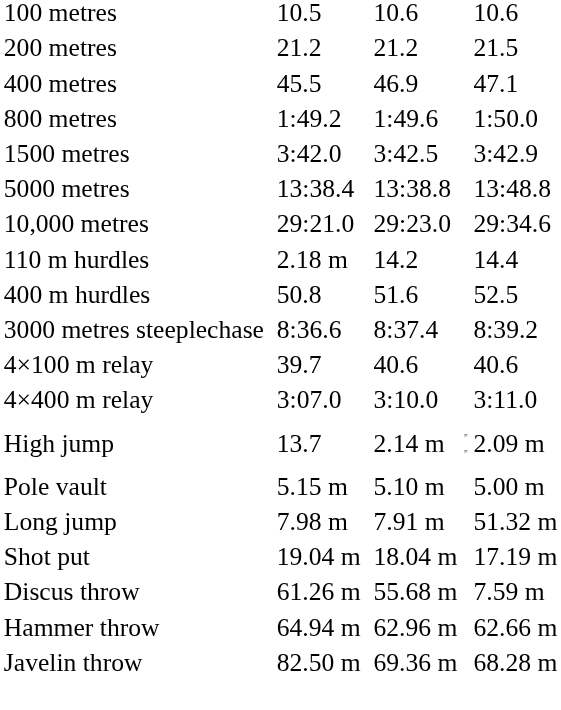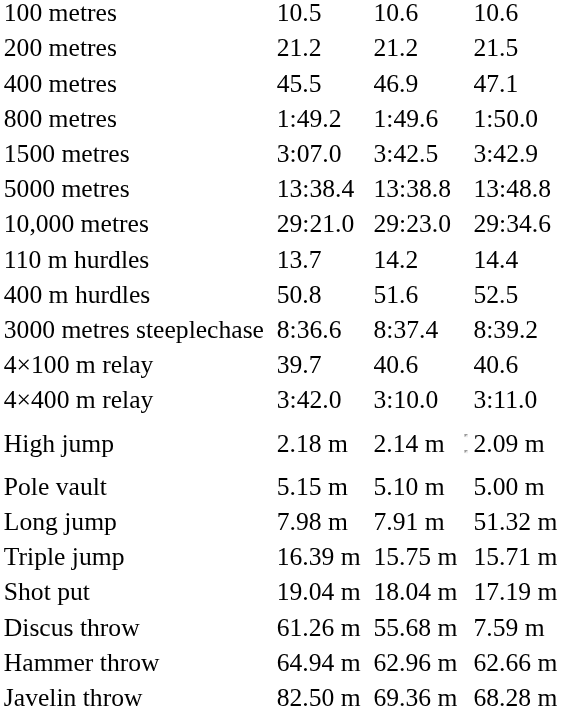 <table>
 <tr>
 <td>100 metres</td>
 <td></td>
 <td>10.5</td>
 <td></td>
 <td>10.6</td>
 <td></td>
 <td>10.6</td>
 </tr>
 <tr>
 <td>200 metres</td>
 <td></td>
 <td>21.2</td>
 <td></td>
 <td>21.2</td>
 <td></td>
 <td>21.5</td>
 </tr>
 <tr>
 <td>400 metres</td>
 <td></td>
 <td>45.5</td>
 <td></td>
 <td>46.9</td>
 <td></td>
 <td>47.1</td>
 </tr>
 <tr>
 <td>800 metres</td>
 <td></td>
 <td>1:49.2</td>
 <td></td>
 <td>1:49.6</td>
 <td></td>
 <td>1:50.0</td>
 </tr>
 <tr>
 <td>1500 metres</td>
 <td></td>
-<td>3:42.0</td>
+<td>3:07.0</td>
 <td></td>
 <td>3:42.5</td>
 <td></td>
 <td>3:42.9</td>
 </tr>
 <tr>
 <td>5000 metres</td>
 <td></td>
 <td>13:38.4</td>
 <td></td>
 <td>13:38.8</td>
 <td></td>
 <td>13:48.8</td>
 </tr>
 <tr>
 <td>10,000 metres</td>
 <td></td>
 <td>29:21.0</td>
 <td></td>
 <td>29:23.0</td>
 <td></td>
 <td>29:34.6</td>
 </tr>
 <tr>
 <td>110 m hurdles</td>
 <td></td>
-<td>2.18 m</td>
+<td>13.7</td>
 <td></td>
 <td>14.2</td>
 <td></td>
 <td>14.4</td>
 </tr>
 <tr>
 <td>400 m hurdles</td>
 <td></td>
 <td>50.8</td>
 <td></td>
 <td>51.6</td>
 <td></td>
 <td>52.5</td>
 </tr>
 <tr>
 <td>3000 metres steeplechase</td>
 <td></td>
 <td>8:36.6</td>
 <td></td>
 <td>8:37.4</td>
 <td></td>
 <td>8:39.2</td>
 </tr>
 <tr>
 <td>4×100 m relay</td>
 <td></td>
 <td>39.7</td>
 <td></td>
 <td>40.6</td>
 <td></td>
 <td>40.6</td>
 </tr>
 <tr>
 <td>4×400 m relay</td>
 <td></td>
-<td>3:07.0</td>
+<td>3:42.0</td>
 <td></td>
 <td>3:10.0</td>
 <td></td>
 <td>3:11.0</td>
 </tr>
 <tr>
 <td>High jump</td>
 <td></td>
-<td>13.7</td>
+<td>2.18 m</td>
 <td></td>
 <td>2.14 m</td>
 <td><hr><hr></td>
 <td>2.09 m</td>
 </tr>
 <tr>
 <td>Pole vault</td>
 <td></td>
 <td>5.15 m</td>
 <td></td>
 <td>5.10 m</td>
 <td></td>
 <td>5.00 m</td>
 </tr>
 <tr>
 <td>Long jump</td>
 <td></td>
 <td>7.98 m</td>
 <td></td>
 <td>7.91 m</td>
 <td></td>
 <td>51.32 m</td>
+</tr>
+<tr>
+<td>Triple jump</td>
+<td></td>
+<td>16.39 m</td>
+<td></td>
+<td>15.75 m</td>
+<td></td>
+<td>15.71 m</td>
 </tr>
 <tr>
 <td>Shot put</td>
 <td></td>
 <td>19.04 m</td>
 <td></td>
 <td>18.04 m</td>
 <td></td>
 <td>17.19 m</td>
 </tr>
 <tr>
 <td>Discus throw</td>
 <td></td>
 <td>61.26 m</td>
 <td></td>
 <td>55.68 m</td>
 <td></td>
 <td>7.59 m</td>
 </tr>
 <tr>
 <td>Hammer throw</td>
 <td></td>
 <td>64.94 m</td>
 <td></td>
 <td>62.96 m</td>
 <td></td>
 <td>62.66 m</td>
 </tr>
 <tr>
 <td>Javelin throw</td>
 <td></td>
 <td>82.50 m</td>
 <td></td>
 <td>69.36 m</td>
 <td></td>
 <td>68.28 m</td>
 </tr>
 </table>
